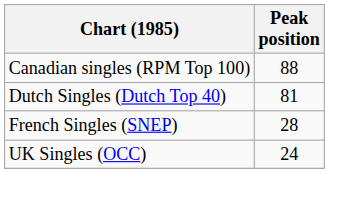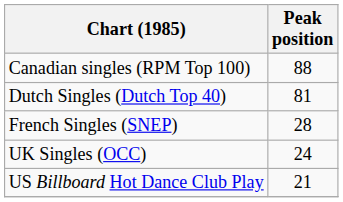 <table class="wikitable sortable plainrowheaders">
 <tr>
 <th>Chart (1985)</th>
 <th>Peak<br>position</th>
 </tr>
 <tr>
 <td>Canadian singles (RPM Top 100)</td>
 <td align=center>88</td>
 </tr>
 <tr>
 <td>Dutch Singles (<a href='#'>Dutch Top 40</a>)</td>
 <td align=center>81</td>
 </tr>
 <tr>
 <td>French Singles (<a href='#'>SNEP</a>)</td>
 <td align=center>28</td>
 </tr>
 <tr>
 <td>UK Singles (<a href='#'>OCC</a>)</td>
 <td align=center>24</td>
 </tr>
 <tr>
+<td>US <em>Billboard</em> <a href='#'>Hot Dance Club Play</a></td>
+<td align=center>21</td>
+</tr>
+<tr>
 </tr>
 </table>
